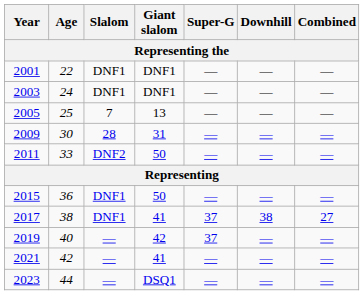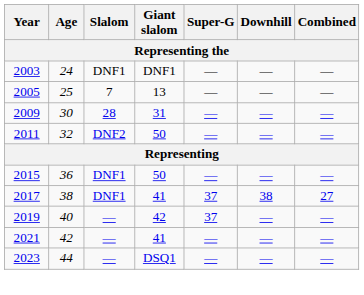 <table class=wikitable style="text-align:center">
 <tr>
 <th>  Year  </th>
 <th> Age </th>
 <th> Slalom </th>
 <th> Giant <br> slalom </th>
 <th>Super-G</th>
 <th>Downhill</th>
 <th>Combined</th>
 </tr>
 <tr>
 <th colspan=7>Representing the </th>
-</tr>
-<tr>
-<td><a href='#'>2001</a></td>
-<td><em>22</em></td>
-<td>DNF1</td>
-<td>DNF1</td>
-<td>—</td>
-<td>—</td>
-<td>—</td>
 </tr>
 <tr>
 <td><a href='#'>2003</a></td>
 <td><em>24</em></td>
 <td>DNF1</td>
 <td>DNF1</td>
 <td>—</td>
 <td>—</td>
 <td>—</td>
 </tr>
 <tr>
 <td><a href='#'>2005</a></td>
 <td><em>25</em></td>
 <td>7</td>
 <td>13</td>
 <td>—</td>
 <td>—</td>
 <td>—</td>
 </tr>
 <tr>
 <td><a href='#'>2009</a></td>
 <td><em>30</em></td>
 <td><a href='#'>28</a></td>
 <td><a href='#'>31</a></td>
 <td><a href='#'>—</a></td>
 <td><a href='#'>—</a></td>
 <td><a href='#'>—</a></td>
 </tr>
 <tr>
 <td><a href='#'>2011</a></td>
-<td><em>33</em></td>
+<td><em>32</em></td>
 <td><a href='#'>DNF2</a></td>
 <td><a href='#'>50</a></td>
 <td><a href='#'>—</a></td>
 <td><a href='#'>—</a></td>
 <td><a href='#'>—</a></td>
 </tr>
 <tr>
 <th colspan=7>Representing </th>
 </tr>
 <tr>
 <td><a href='#'>2015</a></td>
 <td><em>36</em></td>
 <td><a href='#'>DNF1</a></td>
 <td><a href='#'>50</a></td>
 <td><a href='#'>—</a></td>
 <td><a href='#'>—</a></td>
 <td><a href='#'>—</a></td>
 </tr>
 <tr>
 <td><a href='#'>2017</a></td>
 <td><em>38</em></td>
 <td><a href='#'>DNF1</a></td>
 <td><a href='#'>41</a></td>
 <td><a href='#'>37</a></td>
 <td><a href='#'>38</a></td>
 <td><a href='#'>27</a></td>
 </tr>
 <tr>
 <td><a href='#'>2019</a></td>
 <td><em>40</em></td>
 <td><a href='#'>—</a></td>
 <td><a href='#'>42</a></td>
 <td><a href='#'>37</a></td>
 <td><a href='#'>—</a></td>
 <td><a href='#'>—</a></td>
 </tr>
 <tr>
 <td><a href='#'>2021</a></td>
 <td><em>42</em></td>
 <td><a href='#'>—</a></td>
 <td><a href='#'>41</a></td>
 <td><a href='#'>—</a></td>
 <td><a href='#'>—</a></td>
 <td><a href='#'>—</a></td>
 </tr>
 <tr>
 <td><a href='#'>2023</a></td>
 <td><em>44</em></td>
 <td><a href='#'>—</a></td>
 <td><a href='#'>DSQ1</a></td>
 <td><a href='#'>—</a></td>
 <td><a href='#'>—</a></td>
 <td><a href='#'>—</a></td>
 </tr>
 </table>
